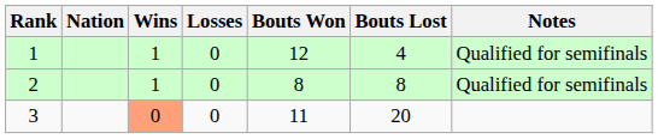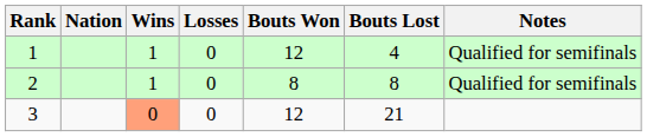 <table class="wikitable sortable" style="text-align:center">
 <tr>
 <th>Rank</th>
 <th>Nation</th>
 <th>Wins</th>
 <th>Losses</th>
 <th>Bouts Won</th>
 <th>Bouts Lost</th>
 <th>Notes</th>
 </tr>
 <tr style="background:#cfc;">
 <td>1</td>
 <td align=left></td>
 <td>1</td>
 <td>0</td>
 <td>12</td>
 <td>4</td>
 <td>Qualified for semifinals</td>
 </tr>
 <tr style="background:#cfc;">
 <td>2</td>
 <td align=left></td>
 <td>1</td>
 <td>0</td>
 <td>8</td>
 <td>8</td>
 <td>Qualified for semifinals</td>
 </tr>
 <tr>
 <td>3</td>
 <td align=left></td>
 <td style="background: lightsalmon;">0</td>
 <td>0</td>
-<td>11</td>
-<td>20</td>
+<td>12</td>
+<td>21</td>
 <td></td>
 </tr>
 </table>
